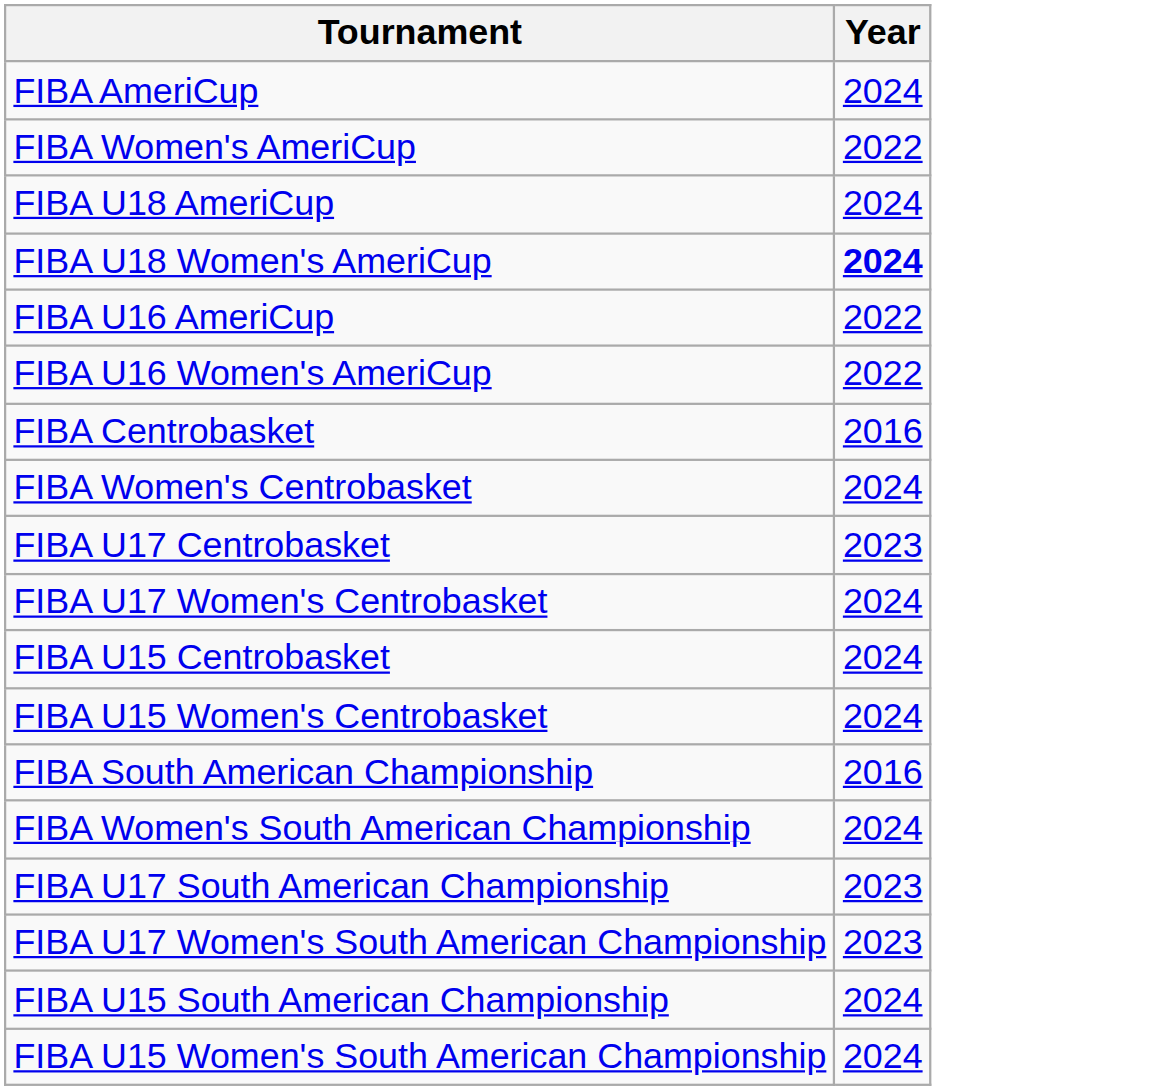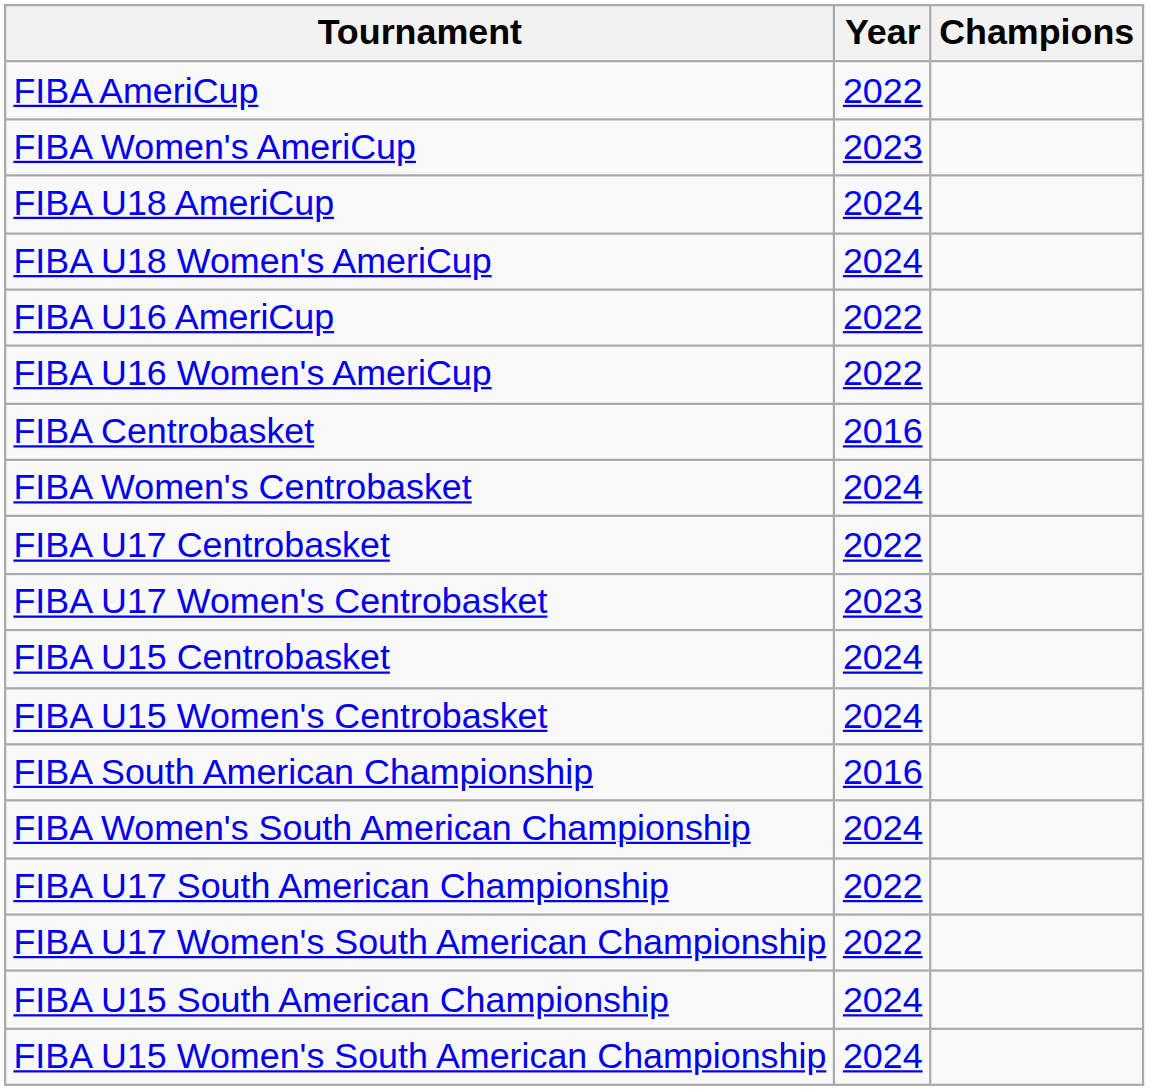 <table class=wikitable>
 <tr>
 <th>Tournament</th>
 <th>Year</th>
+<th>Champions</th>
 </tr>
 <tr>
 <td><a href='#'>FIBA AmeriCup</a></td>
-<td><a href='#'>2024</a></td>
+<td><a href='#'>2022</a></td>
+<td></td>
 </tr>
 <tr>
 <td><a href='#'>FIBA Women's AmeriCup</a></td>
-<td><a href='#'>2022</a></td>
+<td><a href='#'>2023</a></td>
+<td></td>
 </tr>
 <tr>
 <td><a href='#'>FIBA U18 AmeriCup</a></td>
 <td><a href='#'>2024</a></td>
+<td></td>
 </tr>
 <tr>
 <td><a href='#'>FIBA U18 Women's AmeriCup</a></td>
-<td><strong><a href='#'>2024</a></strong></td>
+<td><a href='#'>2024</a></td>
+<td></td>
 </tr>
 <tr>
 <td><a href='#'>FIBA U16 AmeriCup</a></td>
 <td><a href='#'>2022</a></td>
+<td></td>
 </tr>
 <tr>
 <td><a href='#'>FIBA U16 Women's AmeriCup</a></td>
 <td><a href='#'>2022</a></td>
+<td></td>
 </tr>
 <tr>
 <td><a href='#'>FIBA Centrobasket</a></td>
 <td><a href='#'>2016</a></td>
+<td></td>
 </tr>
 <tr>
 <td><a href='#'>FIBA Women's Centrobasket</a></td>
 <td><a href='#'>2024</a></td>
+<td></td>
 </tr>
 <tr>
 <td><a href='#'>FIBA U17 Centrobasket</a></td>
-<td><a href='#'>2023</a></td>
+<td><a href='#'>2022</a></td>
+<td></td>
 </tr>
 <tr>
 <td><a href='#'>FIBA U17 Women's Centrobasket</a></td>
-<td><a href='#'>2024</a></td>
+<td><a href='#'>2023</a></td>
+<td></td>
 </tr>
 <tr>
 <td><a href='#'>FIBA U15 Centrobasket</a></td>
 <td><a href='#'>2024</a></td>
+<td></td>
 </tr>
 <tr>
 <td><a href='#'>FIBA U15 Women's Centrobasket</a></td>
 <td><a href='#'>2024</a></td>
+<td></td>
 </tr>
 <tr>
 <td><a href='#'>FIBA South American Championship</a></td>
 <td><a href='#'>2016</a></td>
+<td></td>
 </tr>
 <tr>
 <td><a href='#'>FIBA Women's South American Championship</a></td>
 <td><a href='#'>2024</a></td>
+<td></td>
 </tr>
 <tr>
 <td><a href='#'>FIBA U17 South American Championship</a></td>
-<td><a href='#'>2023</a></td>
+<td><a href='#'>2022</a></td>
+<td></td>
 </tr>
 <tr>
 <td><a href='#'>FIBA U17 Women's South American Championship</a></td>
-<td><a href='#'>2023</a></td>
+<td><a href='#'>2022</a></td>
+<td></td>
 </tr>
 <tr>
 <td><a href='#'>FIBA U15 South American Championship</a></td>
 <td><a href='#'>2024</a></td>
+<td></td>
 </tr>
 <tr>
 <td><a href='#'>FIBA U15 Women's South American Championship</a></td>
 <td><a href='#'>2024</a></td>
+<td></td>
 </tr>
 </table>
